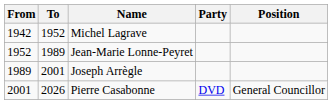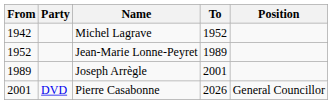 <table class="wikitable">
 <tr>
 <th>From</th>
+<th>Party</th>
+<th>Name</th>
 <th>To</th>
-<th>Name</th>
-<th>Party</th>
 <th>Position</th>
 </tr>
 <tr>
 <td>1942</td>
+<td></td>
+<td>Michel Lagrave</td>
 <td>1952</td>
-<td>Michel Lagrave</td>
-<td></td>
 <td></td>
 </tr>
 <tr>
 <td>1952</td>
+<td></td>
+<td>Jean-Marie Lonne-Peyret</td>
 <td>1989</td>
-<td>Jean-Marie Lonne-Peyret</td>
-<td></td>
 <td></td>
 </tr>
 <tr>
 <td>1989</td>
+<td></td>
+<td>Joseph Arrègle</td>
 <td>2001</td>
-<td>Joseph Arrègle</td>
-<td></td>
 <td></td>
 </tr>
 <tr>
 <td>2001</td>
+<td><a href='#'>DVD</a></td>
+<td>Pierre Casabonne</td>
 <td>2026</td>
-<td>Pierre Casabonne</td>
-<td><a href='#'>DVD</a></td>
 <td>General Councillor</td>
 </tr>
 </table>
